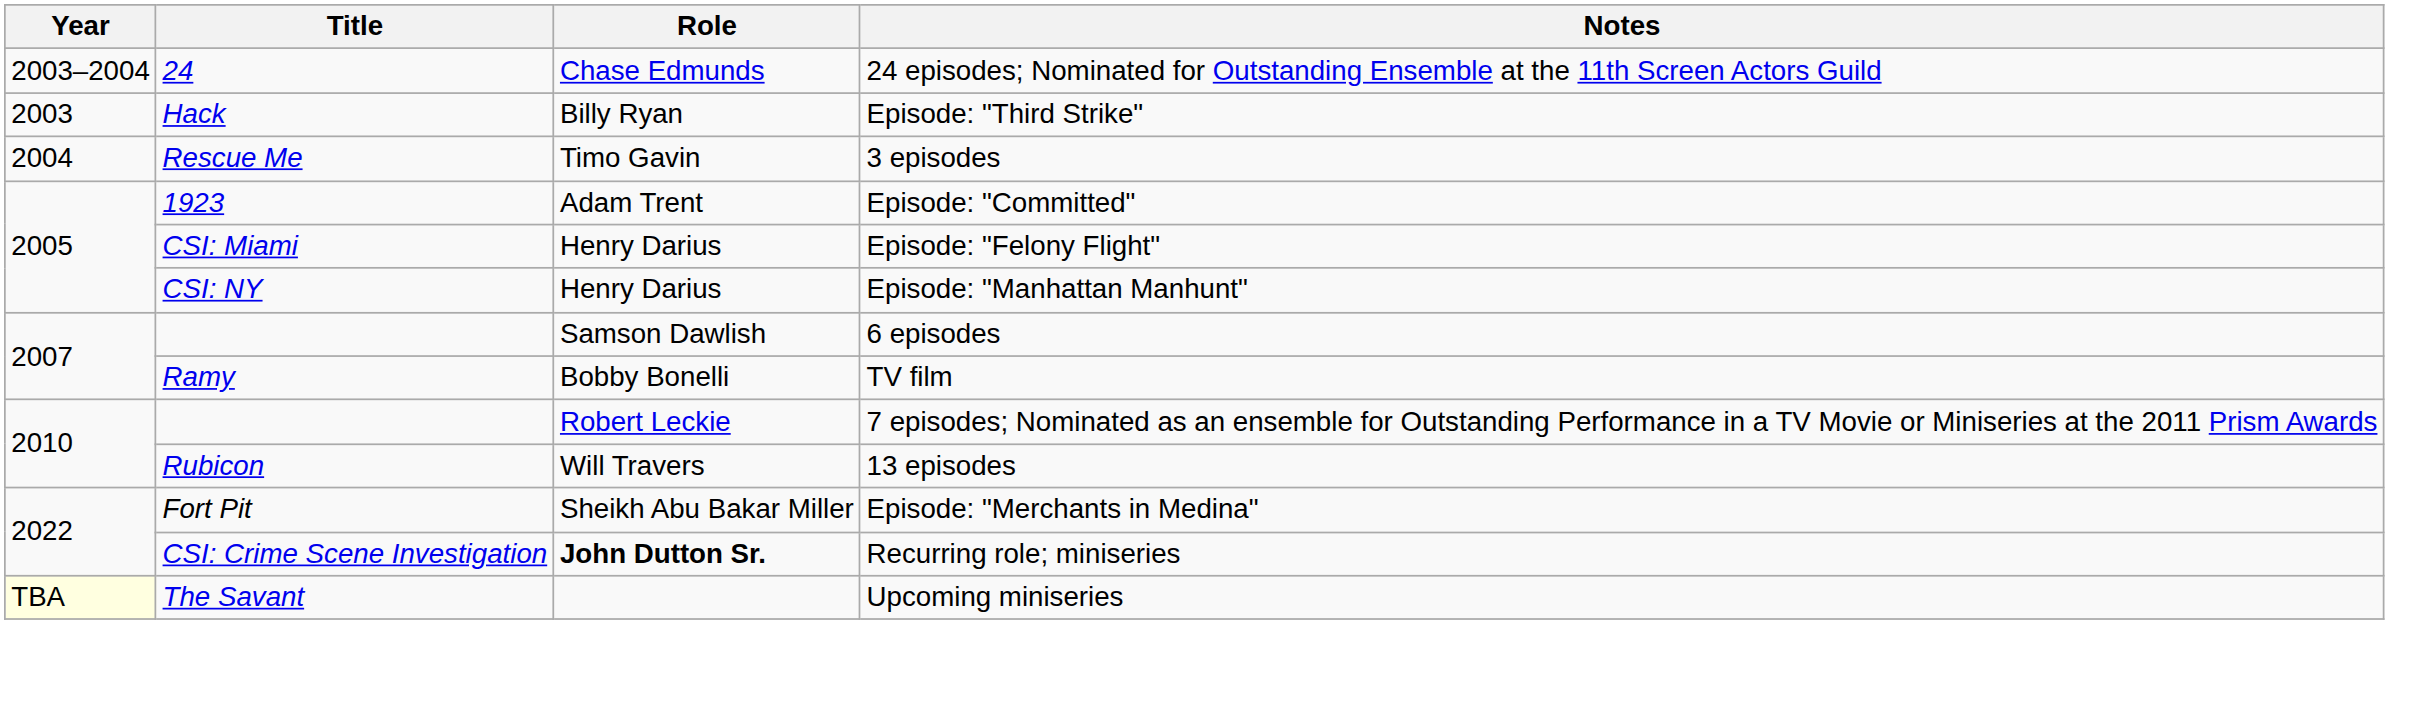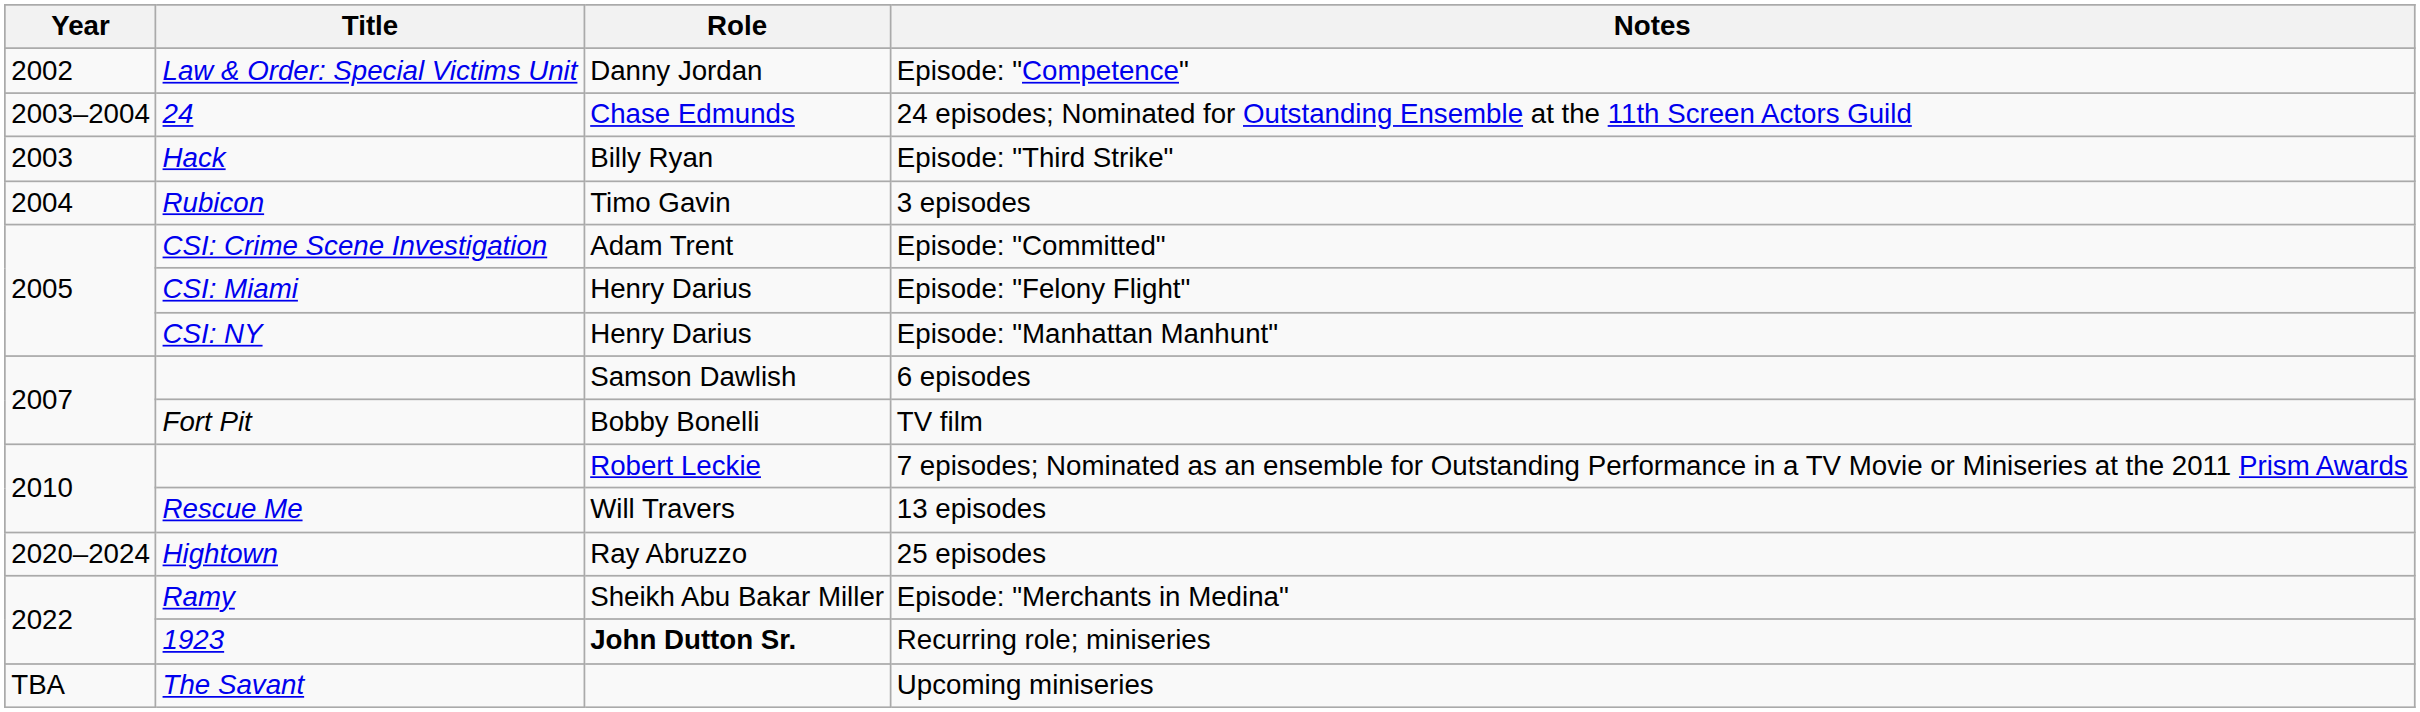 <table class="wikitable sortable">
 <tr>
 <th>Year</th>
 <th>Title</th>
 <th>Role</th>
 <th>Notes</th>
+</tr>
+<tr>
+<td>2002</td>
+<td class=nowrap><em><a href='#'>Law & Order: Special Victims Unit</a></em></td>
+<td>Danny Jordan</td>
+<td>Episode: "<a href='#'>Competence</a>"</td>
 </tr>
 <tr>
 <td class=nowrap>2003–2004</td>
 <td><em><a href='#'>24</a></em></td>
 <td><a href='#'>Chase Edmunds</a></td>
 <td>24 episodes; Nominated for <a href='#'>Outstanding Ensemble</a> at the <a href='#'>11th Screen Actors Guild</a></td>
 </tr>
 <tr>
 <td>2003</td>
 <td><em><a href='#'>Hack</a></em></td>
 <td>Billy Ryan</td>
 <td>Episode: "Third Strike"</td>
 </tr>
 <tr>
 <td>2004</td>
-<td><em><a href='#'>Rescue Me</a></em></td>
+<td><em><a href='#'>Rubicon</a></em></td>
 <td>Timo Gavin</td>
 <td>3 episodes</td>
 </tr>
 <tr>
 <td rowspan="3">2005</td>
-<td><em><a href='#'>1923</a></em></td>
+<td class=nowrap><em><a href='#'>CSI: Crime Scene Investigation</a></em></td>
 <td>Adam Trent</td>
 <td>Episode: "Committed"</td>
 </tr>
 <tr>
 <td><em><a href='#'>CSI: Miami</a></em></td>
 <td>Henry Darius</td>
 <td>Episode: "Felony Flight"</td>
 </tr>
 <tr>
 <td><em><a href='#'>CSI: NY</a></em></td>
 <td>Henry Darius</td>
 <td>Episode: "Manhattan Manhunt"</td>
 </tr>
 <tr>
 <td rowspan="2">2007</td>
 <td><em></em></td>
 <td>Samson Dawlish</td>
 <td>6 episodes</td>
 </tr>
 <tr>
-<td><em><a href='#'>Ramy</a></em></td>
+<td><em>Fort Pit</em></td>
 <td>Bobby Bonelli</td>
 <td>TV film</td>
 </tr>
 <tr>
 <td rowspan="2">2010</td>
 <td><em></em></td>
 <td><a href='#'>Robert Leckie</a></td>
 <td>7 episodes; Nominated as an ensemble for Outstanding Performance in a TV Movie or Miniseries at the 2011 <a href='#'>Prism Awards</a></td>
 </tr>
 <tr>
-<td><em><a href='#'>Rubicon</a></em></td>
+<td><em><a href='#'>Rescue Me</a></em></td>
 <td>Will Travers</td>
 <td>13 episodes</td>
 </tr>
 <tr>
+<td>2020–2024</td>
+<td><em><a href='#'>Hightown</a></em></td>
+<td>Ray Abruzzo</td>
+<td>25 episodes</td>
+</tr>
+<tr>
 <td rowspan="2">2022</td>
-<td><em>Fort Pit</em></td>
+<td><em><a href='#'>Ramy</a></em></td>
 <td>Sheikh Abu Bakar Miller</td>
 <td>Episode: "Merchants in Medina"</td>
 </tr>
 <tr>
-<td class=nowrap><em><a href='#'>CSI: Crime Scene Investigation</a></em></td>
+<td><em><a href='#'>1923</a></em></td>
 <td><strong>John Dutton Sr.</strong></td>
 <td>Recurring role; miniseries</td>
 </tr>
 <tr>
-<td style="background: lightyellow;">TBA</td>
+<td>TBA</td>
 <td><em><a href='#'>The Savant</a></em></td>
 <td></td>
 <td>Upcoming miniseries</td>
 </tr>
 </table>
